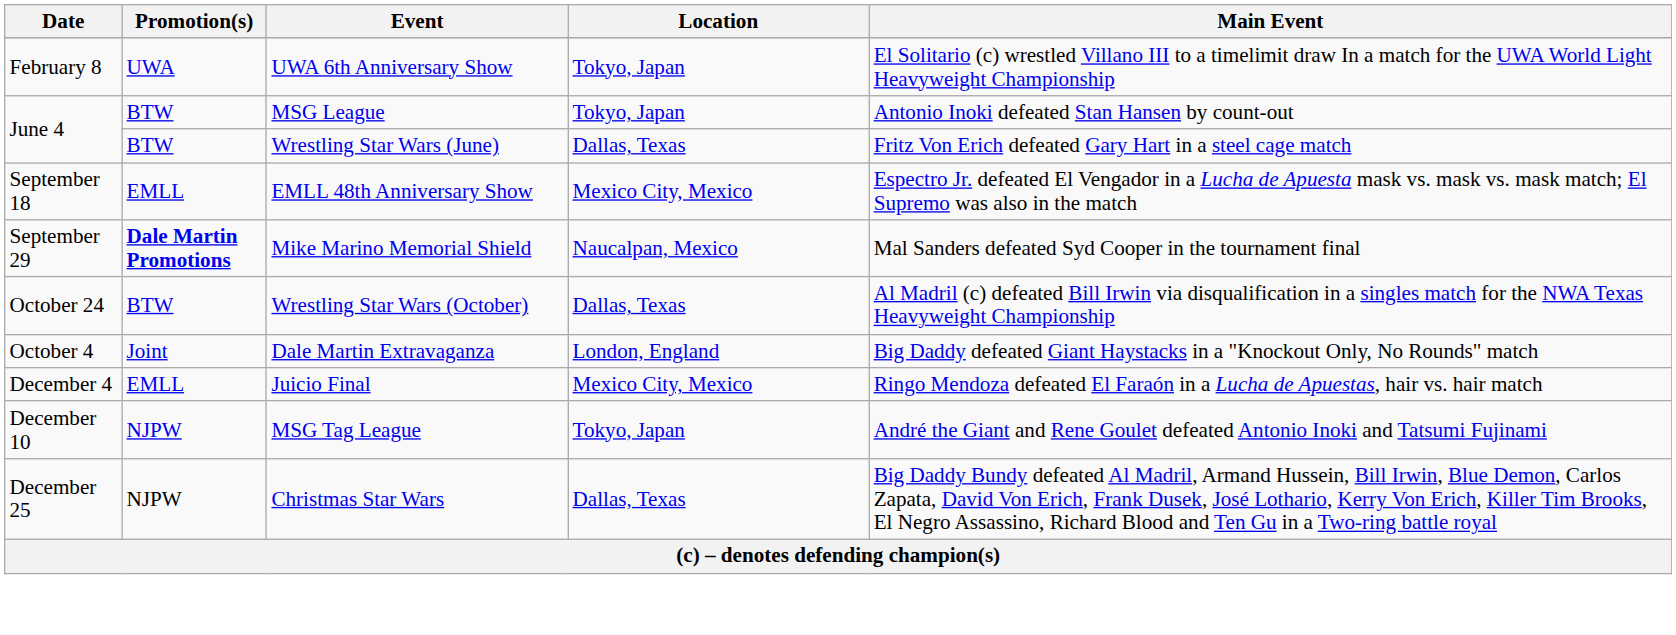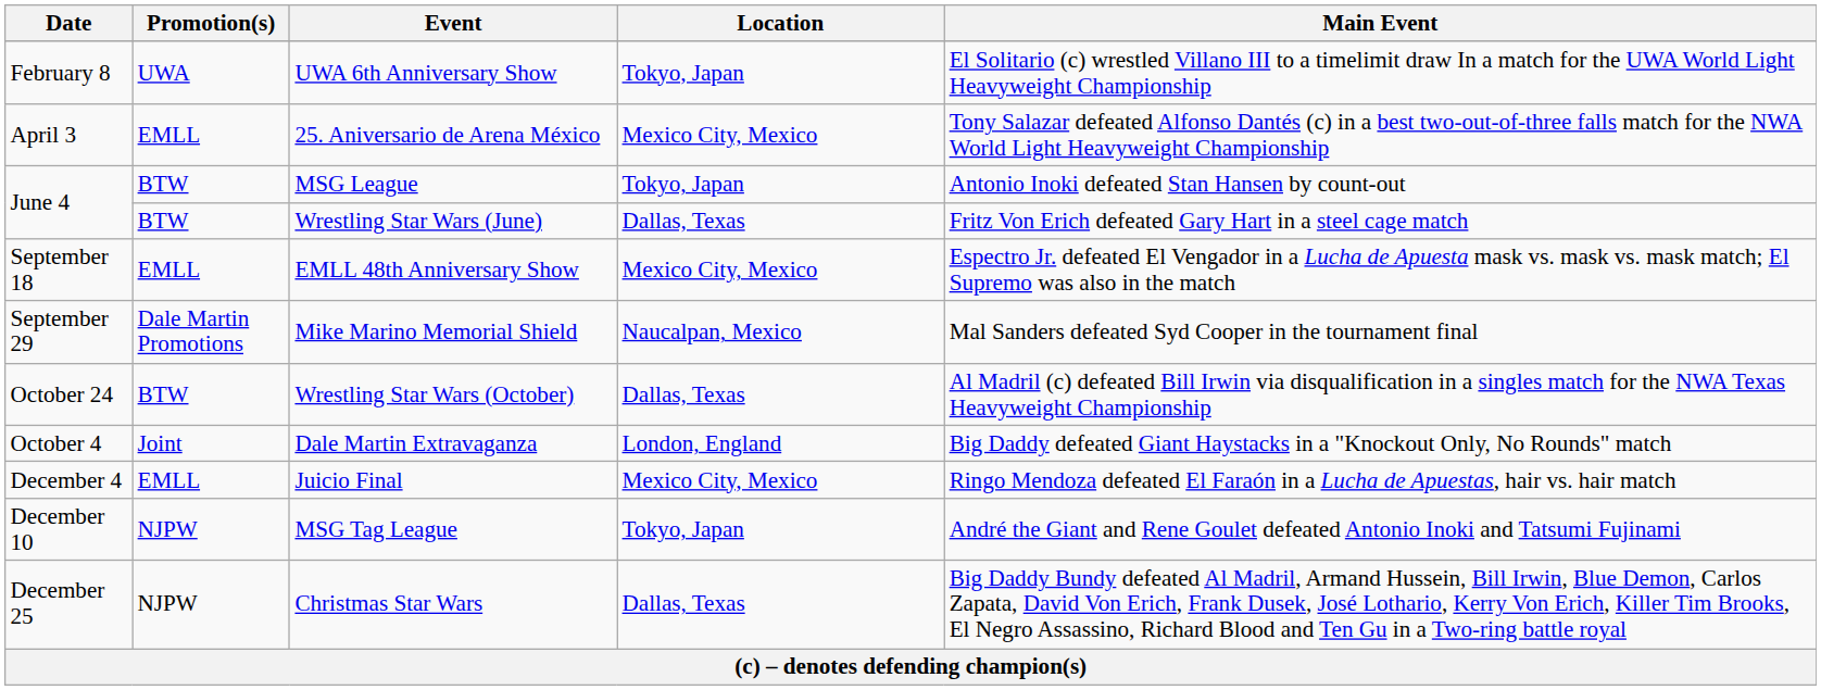 <table class="wikitable" style="width:100%;">
 <tr>
 <th width="5%">Date</th>
 <th width="5%">Promotion(s)</th>
 <th style="width:15%;">Event</th>
 <th style="width:15%;">Location</th>
 <th style="width:40%;">Main Event</th>
 </tr>
 <tr style="width:20%;" |Notes>
 </tr>
 <tr>
 <td>February 8</td>
 <td><a href='#'>UWA</a></td>
 <td><a href='#'>UWA 6th Anniversary Show</a></td>
 <td><a href='#'>Tokyo, Japan</a></td>
 <td><a href='#'>El Solitario</a> (c) wrestled <a href='#'>Villano III</a> to a timelimit draw In a match for the <a href='#'>UWA World Light Heavyweight Championship</a></td>
+</tr>
+<tr>
+<td>April 3</td>
+<td><a href='#'>EMLL</a></td>
+<td><a href='#'>25. Aniversario de Arena México</a></td>
+<td><a href='#'>Mexico City, Mexico</a></td>
+<td><a href='#'>Tony Salazar</a> defeated <a href='#'>Alfonso Dantés</a> (c) in a <a href='#'>best two-out-of-three falls</a> match for the <a href='#'>NWA World Light Heavyweight Championship</a></td>
 </tr>
 <tr>
 <td rowspan="2">June 4</td>
 <td><a href='#'>BTW</a></td>
 <td><a href='#'>MSG League</a></td>
 <td><a href='#'>Tokyo, Japan</a></td>
 <td><a href='#'>Antonio Inoki</a> defeated <a href='#'>Stan Hansen</a> by count-out</td>
 </tr>
 <tr>
 <td><a href='#'>BTW</a></td>
 <td><a href='#'>Wrestling Star Wars (June)</a></td>
 <td><a href='#'>Dallas, Texas</a></td>
 <td><a href='#'>Fritz Von Erich</a> defeated <a href='#'>Gary Hart</a> in a <a href='#'>steel cage match</a></td>
 </tr>
 <tr>
 <td>September 18</td>
 <td><a href='#'>EMLL</a></td>
 <td><a href='#'>EMLL 48th Anniversary Show</a></td>
 <td><a href='#'>Mexico City, Mexico</a></td>
 <td><a href='#'>Espectro Jr.</a> defeated El Vengador in a <em><a href='#'>Lucha de Apuesta</a></em> mask vs. mask vs. mask match; <a href='#'>El Supremo</a> was also in the match</td>
 </tr>
 <tr>
 <td>September 29</td>
-<td><strong><a href='#'>Dale Martin Promotions</a></strong></td>
+<td><a href='#'>Dale Martin Promotions</a></td>
 <td><a href='#'>Mike Marino Memorial Shield</a></td>
 <td><a href='#'>Naucalpan, Mexico</a></td>
 <td>Mal Sanders defeated Syd Cooper in the tournament final</td>
 </tr>
 <tr>
 <td>October 24</td>
 <td><a href='#'>BTW</a></td>
 <td><a href='#'>Wrestling Star Wars (October)</a></td>
 <td><a href='#'>Dallas, Texas</a></td>
 <td><a href='#'>Al Madril</a> (c) defeated <a href='#'>Bill Irwin</a> via disqualification in a <a href='#'>singles match</a> for the <a href='#'>NWA Texas Heavyweight Championship</a></td>
 </tr>
 <tr>
 <td>October 4</td>
 <td><a href='#'>Joint</a></td>
 <td><a href='#'>Dale Martin Extravaganza</a></td>
 <td><a href='#'>London, England</a></td>
 <td><a href='#'>Big Daddy</a> defeated <a href='#'>Giant Haystacks</a> in a "Knockout Only, No Rounds" match</td>
 </tr>
 <tr>
 <td>December 4</td>
 <td><a href='#'>EMLL</a></td>
 <td><a href='#'>Juicio Final</a></td>
 <td><a href='#'>Mexico City, Mexico</a></td>
 <td><a href='#'>Ringo Mendoza</a> defeated <a href='#'>El Faraón</a> in a <em><a href='#'>Lucha de Apuestas</a></em>, hair vs. hair match</td>
 </tr>
 <tr>
 <td>December 10</td>
 <td><a href='#'>NJPW</a></td>
 <td><a href='#'>MSG Tag League</a></td>
 <td><a href='#'>Tokyo, Japan</a></td>
 <td><a href='#'>André the Giant</a> and <a href='#'>Rene Goulet</a> defeated <a href='#'>Antonio Inoki</a> and <a href='#'>Tatsumi Fujinami</a></td>
 </tr>
 <tr>
 <td>December 25</td>
 <td>NJPW</td>
 <td><a href='#'>Christmas Star Wars</a></td>
 <td><a href='#'>Dallas, Texas</a></td>
 <td><a href='#'>Big Daddy Bundy</a> defeated <a href='#'>Al Madril</a>, Armand Hussein, <a href='#'>Bill Irwin</a>, <a href='#'>Blue Demon</a>, Carlos Zapata, <a href='#'>David Von Erich</a>, <a href='#'>Frank Dusek</a>, <a href='#'>José Lothario</a>, <a href='#'>Kerry Von Erich</a>, <a href='#'>Killer Tim Brooks</a>, El Negro Assassino, Richard Blood and <a href='#'>Ten Gu</a> in a <a href='#'>Two-ring battle royal</a></td>
 </tr>
 <tr>
 <th colspan="5">(c) – denotes defending champion(s)</th>
 </tr>
 </table>
